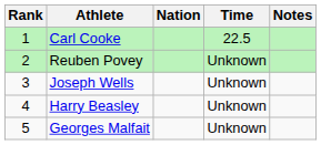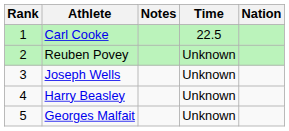 <table class="wikitable sortable" style="text-align:center">
 <tr>
 <th>Rank</th>
 <th>Athlete</th>
+<th>Notes</th>
+<th>Time</th>
 <th>Nation</th>
-<th>Time</th>
-<th>Notes</th>
 </tr>
 <tr bgcolor=bbf3bb>
 <td>1</td>
 <td align=left><a href='#'>Carl Cooke</a></td>
+<td></td>
+<td>22.5</td>
 <td align=left></td>
-<td>22.5</td>
-<td></td>
 </tr>
 <tr bgcolor=bbf3bb>
 <td>2</td>
 <td align=left>Reuben Povey</td>
+<td></td>
+<td data-sort-value=30.0>Unknown</td>
 <td align=left></td>
-<td data-sort-value=30.0>Unknown</td>
-<td></td>
 </tr>
 <tr>
 <td>3</td>
 <td align=left><a href='#'>Joseph Wells</a></td>
+<td></td>
+<td data-sort-value=30.0>Unknown</td>
 <td align=left></td>
-<td data-sort-value=30.0>Unknown</td>
-<td></td>
 </tr>
 <tr>
 <td>4</td>
 <td align=left><a href='#'>Harry Beasley</a></td>
+<td></td>
+<td data-sort-value=30.0>Unknown</td>
 <td align=left></td>
-<td data-sort-value=30.0>Unknown</td>
-<td></td>
 </tr>
 <tr>
 <td>5</td>
 <td align=left><a href='#'>Georges Malfait</a></td>
+<td></td>
+<td data-sort-value=30.0>Unknown</td>
 <td align=left></td>
-<td data-sort-value=30.0>Unknown</td>
-<td></td>
 </tr>
 </table>
